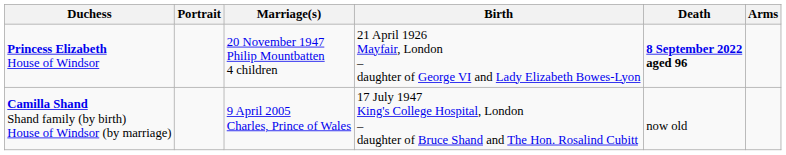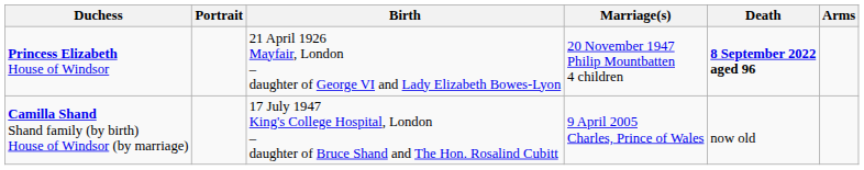 <table class="wikitable">
 <tr>
 <th>Duchess</th>
 <th>Portrait</th>
+<th>Birth</th>
 <th>Marriage(s)</th>
-<th>Birth</th>
 <th>Death</th>
 <th>Arms</th>
 </tr>
 <tr>
 <td><strong><a href='#'>Princess Elizabeth</a></strong><br><a href='#'>House of Windsor</a><br></td>
 <td></td>
+<td>21 April 1926<br><a href='#'>Mayfair</a>, London<br>–<br>daughter of <a href='#'>George VI</a> and <a href='#'>Lady Elizabeth Bowes-Lyon</a></td>
 <td><a href='#'>20 November 1947</a><br><a href='#'>Philip Mountbatten</a><br>4 children</td>
-<td>21 April 1926<br><a href='#'>Mayfair</a>, London<br>–<br>daughter of <a href='#'>George VI</a> and <a href='#'>Lady Elizabeth Bowes-Lyon</a></td>
 <td><strong><a href='#'>8 September 2022</a><br>aged 96</strong></td>
 <td></td>
 </tr>
 <tr>
 <td><strong><a href='#'>Camilla Shand</a></strong><br>Shand family (by birth)<br><a href='#'>House of Windsor</a> (by marriage)</td>
 <td></td>
+<td>17 July 1947<br><a href='#'>King's College Hospital</a>, London<br>–<br>daughter of <a href='#'>Bruce Shand</a> and <a href='#'>The Hon. Rosalind Cubitt</a></td>
 <td><a href='#'>9 April 2005</a><br><a href='#'>Charles, Prince of Wales</a></td>
-<td>17 July 1947<br><a href='#'>King's College Hospital</a>, London<br>–<br>daughter of <a href='#'>Bruce Shand</a> and <a href='#'>The Hon. Rosalind Cubitt</a></td>
 <td><br> now  old</td>
 <td></td>
 </tr>
 </table>
